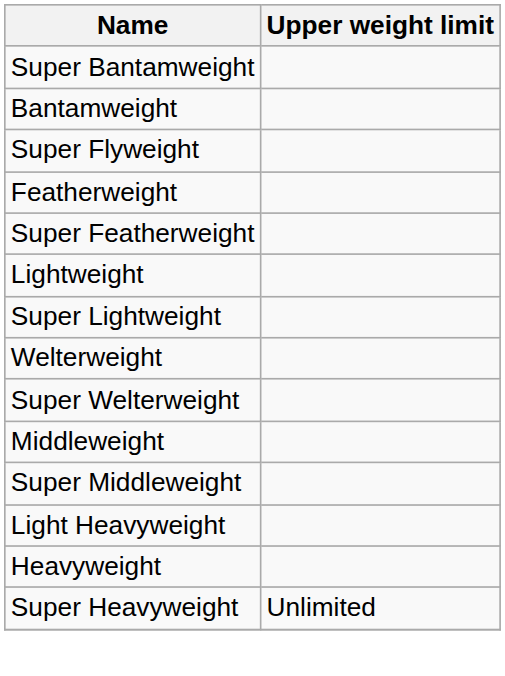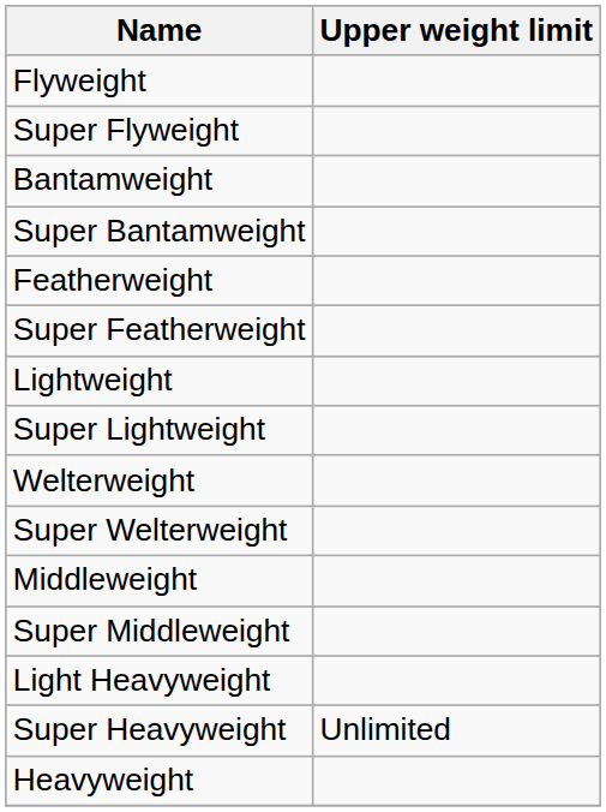 <table class="wikitable">
 <tr>
 <th>Name</th>
 <th>Upper weight limit</th>
 </tr>
 <tr>
-<td>Super Bantamweight</td>
+<td>Flyweight</td>
+<td></td>
+</tr>
+<tr>
+<td>Super Flyweight</td>
 <td></td>
 </tr>
 <tr>
 <td>Bantamweight</td>
 <td></td>
 </tr>
 <tr>
-<td>Super Flyweight</td>
+<td>Super Bantamweight</td>
 <td></td>
 </tr>
 <tr>
 <td>Featherweight</td>
 <td></td>
 </tr>
 <tr>
 <td>Super Featherweight</td>
 <td></td>
 </tr>
 <tr>
 <td>Lightweight</td>
 <td></td>
 </tr>
 <tr>
 <td>Super Lightweight</td>
 <td></td>
 </tr>
 <tr>
 <td>Welterweight</td>
 <td></td>
 </tr>
 <tr>
 <td>Super Welterweight</td>
 <td></td>
 </tr>
 <tr>
 <td>Middleweight</td>
 <td></td>
 </tr>
 <tr>
 <td>Super Middleweight</td>
 <td></td>
 </tr>
 <tr>
 <td>Light Heavyweight</td>
 <td></td>
 </tr>
 <tr>
+<td>Super Heavyweight</td>
+<td>Unlimited</td>
+</tr>
+<tr>
 <td>Heavyweight</td>
 <td></td>
 </tr>
 <tr>
-<td>Super Heavyweight</td>
-<td>Unlimited</td>
-</tr>
-<tr>
 </tr>
 </table>
